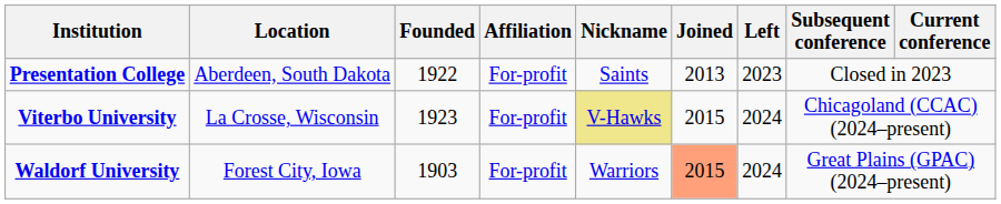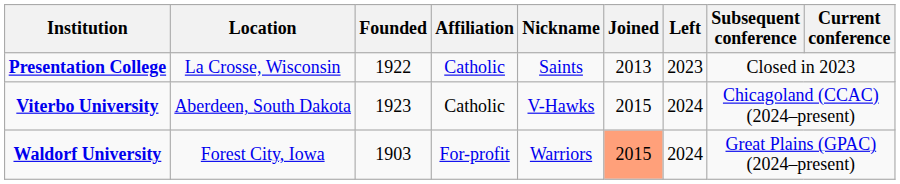 <table class="wikitable sortable" style="text-align:center">
 <tr>
 <th>Institution</th>
 <th>Location</th>
 <th>Founded</th>
 <th>Affiliation</th>
 <th>Nickname</th>
 <th>Joined</th>
 <th>Left</th>
 <th>Subsequent<br>conference</th>
 <th>Current<br>conference</th>
 </tr>
 <tr>
 <td><strong><a href='#'>Presentation College</a></strong></td>
-<td><a href='#'>Aberdeen, South Dakota</a></td>
+<td><a href='#'>La Crosse, Wisconsin</a></td>
 <td>1922</td>
-<td><a href='#'>For-profit</a></td>
+<td><a href='#'>Catholic</a><br></td>
 <td><a href='#'>Saints</a></td>
 <td>2013</td>
 <td>2023</td>
 <td colspan = "2">Closed in 2023</td>
 </tr>
 <tr>
 <td><strong><a href='#'>Viterbo University</a></strong></td>
-<td><a href='#'>La Crosse, Wisconsin</a></td>
+<td><a href='#'>Aberdeen, South Dakota</a></td>
 <td>1923</td>
-<td><a href='#'>For-profit</a></td>
-<td style="background: khaki;"><a href='#'>V-Hawks</a></td>
+<td>Catholic<br></td>
+<td><a href='#'>V-Hawks</a></td>
 <td>2015</td>
 <td>2024</td>
 <td colspan="2"><a href='#'>Chicagoland (CCAC)</a><br>(2024–present)</td>
 </tr>
 <tr>
 <td><strong><a href='#'>Waldorf University</a></strong></td>
 <td><a href='#'>Forest City, Iowa</a></td>
 <td>1903</td>
 <td><a href='#'>For-profit</a></td>
 <td><a href='#'>Warriors</a></td>
 <td style="background: lightsalmon;">2015</td>
 <td>2024</td>
 <td colspan="2"><a href='#'>Great Plains (GPAC)</a><br>(2024–present)</td>
 </tr>
 </table>
